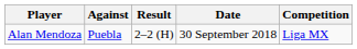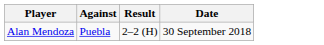 <table class="wikitable">
 <tr>
 <th>Player</th>
 <th>Against</th>
 <th>Result</th>
 <th>Date</th>
-<th>Competition</th>
 </tr>
 <tr>
 <td> <a href='#'>Alan Mendoza</a></td>
 <td><a href='#'>Puebla</a></td>
 <td>2–2 (H)</td>
 <td>30 September 2018</td>
-<td><a href='#'>Liga MX</a></td>
 </tr>
 </table>
